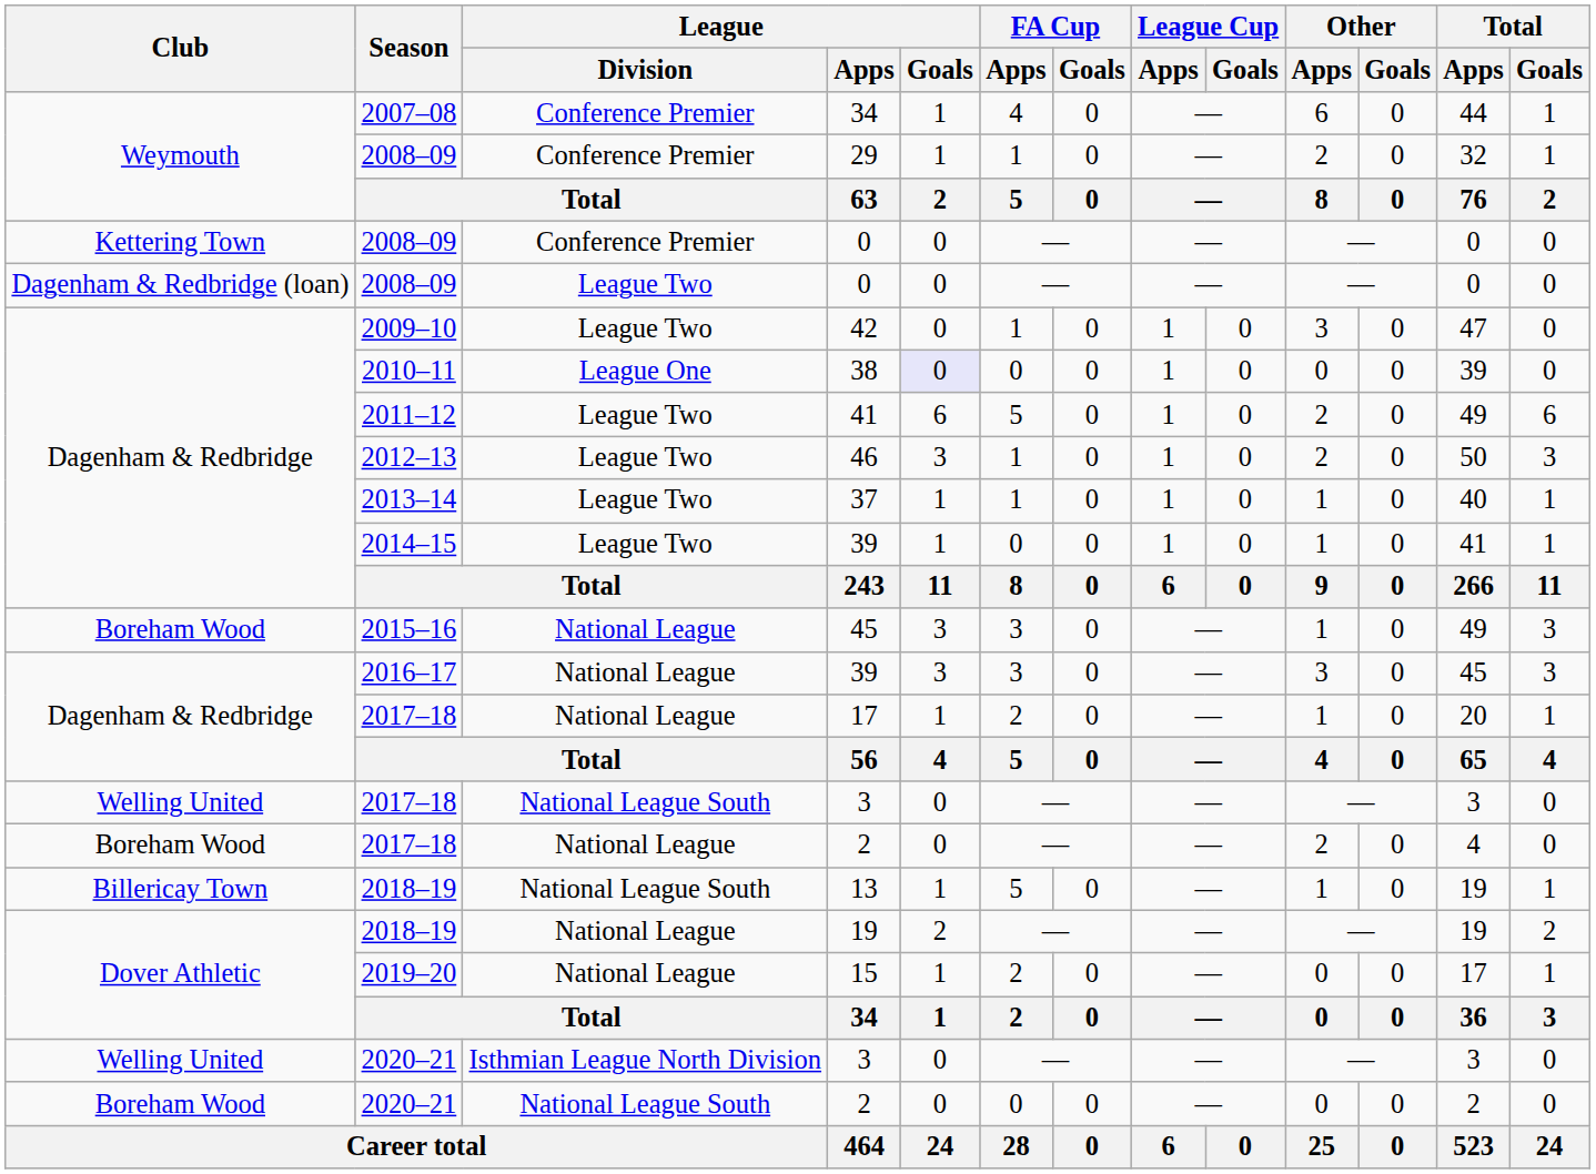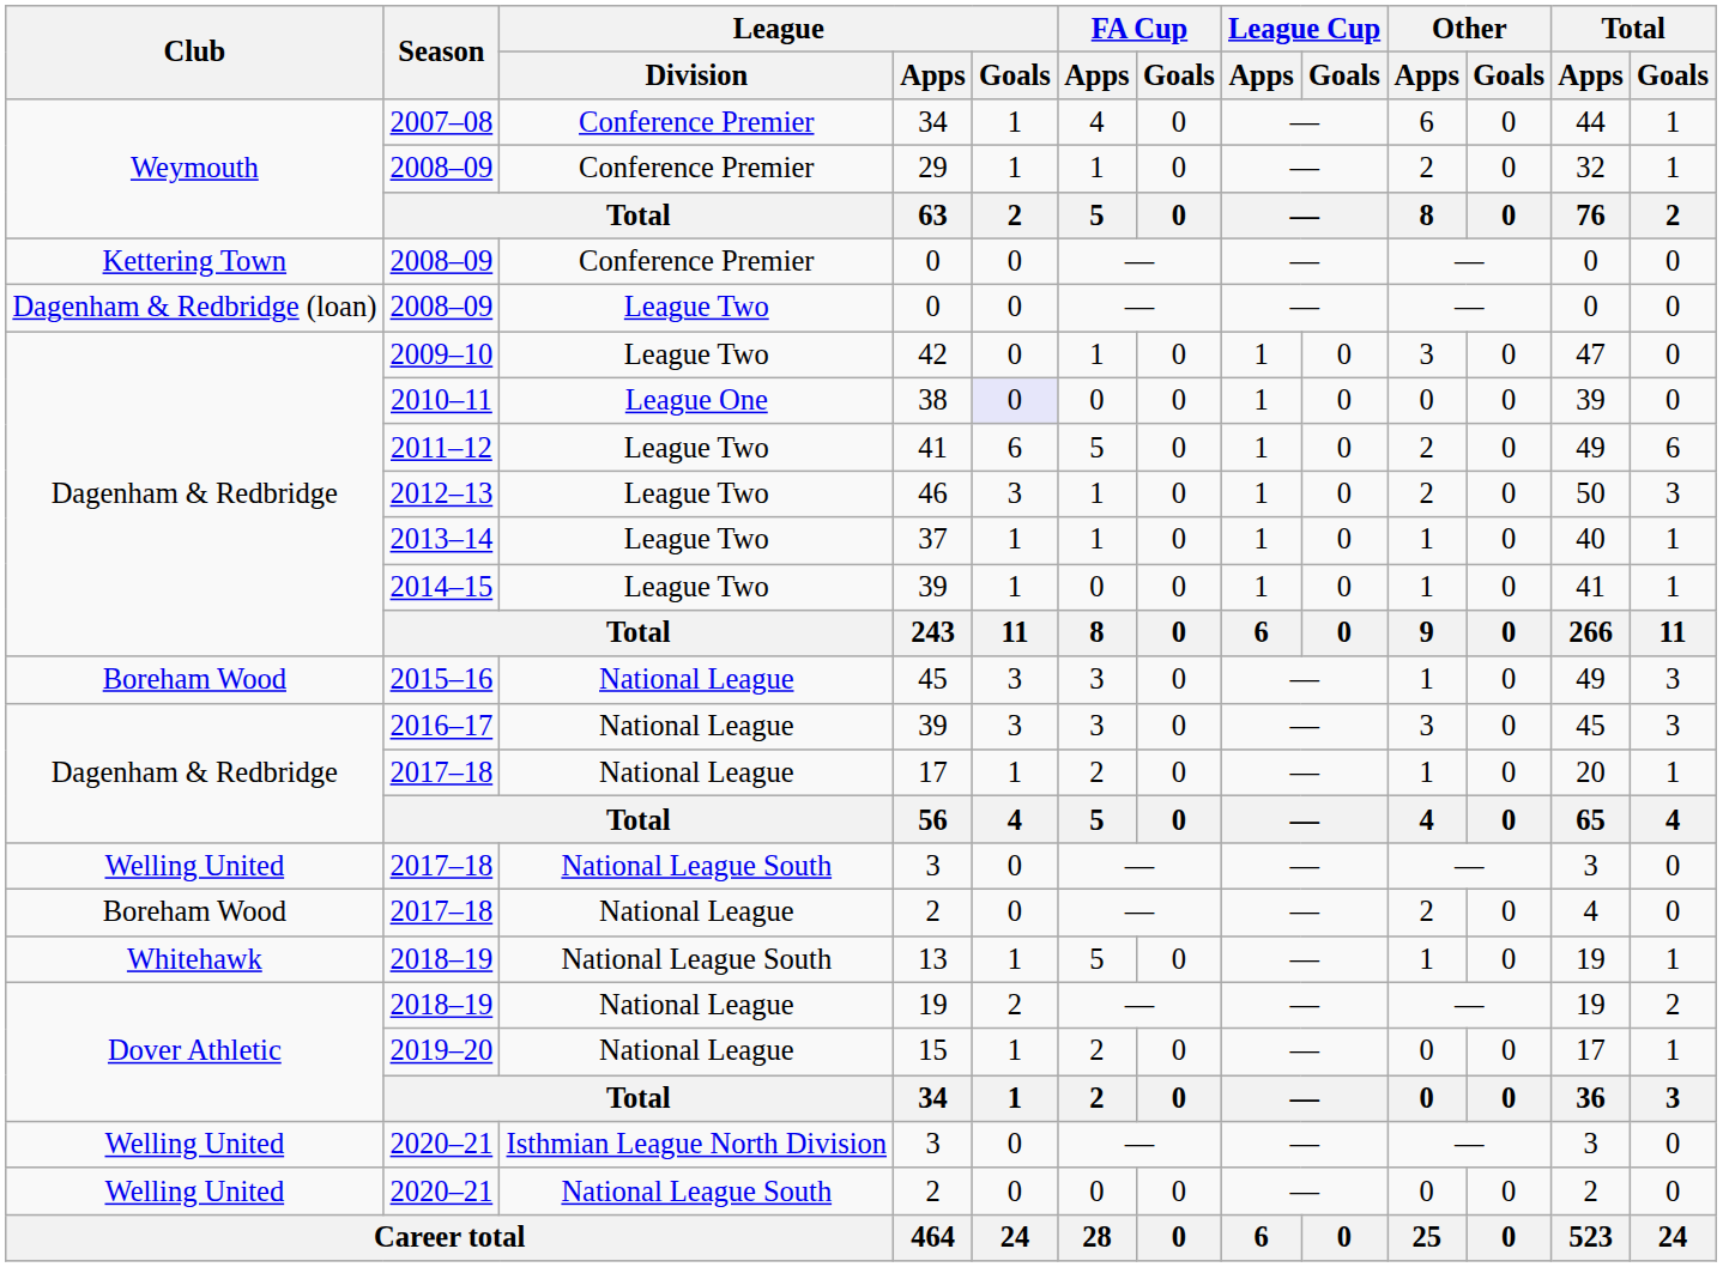 <table class="wikitable" style="text-align: center;">
 <tr>
 <th rowspan="2">Club</th>
 <th rowspan="2">Season</th>
 <th colspan="3">League</th>
 <th colspan="2"><a href='#'>FA Cup</a></th>
 <th colspan="2"><a href='#'>League Cup</a></th>
 <th colspan="2">Other</th>
 <th colspan="2">Total</th>
 </tr>
 <tr>
 <th>Division</th>
 <th>Apps</th>
 <th>Goals</th>
 <th>Apps</th>
 <th>Goals</th>
 <th>Apps</th>
 <th>Goals</th>
 <th>Apps</th>
 <th>Goals</th>
 <th>Apps</th>
 <th>Goals</th>
 </tr>
 <tr>
 <td rowspan="3"><a href='#'>Weymouth</a></td>
 <td><a href='#'>2007–08</a></td>
 <td><a href='#'>Conference Premier</a></td>
 <td>34</td>
 <td>1</td>
 <td>4</td>
 <td>0</td>
 <td colspan="2">—</td>
 <td>6</td>
 <td>0</td>
 <td>44</td>
 <td>1</td>
 </tr>
 <tr>
 <td><a href='#'>2008–09</a></td>
 <td>Conference Premier</td>
 <td>29</td>
 <td>1</td>
 <td>1</td>
 <td>0</td>
 <td colspan="2">—</td>
 <td>2</td>
 <td>0</td>
 <td>32</td>
 <td>1</td>
 </tr>
 <tr>
 <th colspan="2">Total</th>
 <th>63</th>
 <th>2</th>
 <th>5</th>
 <th>0</th>
 <th colspan="2">—</th>
 <th>8</th>
 <th>0</th>
 <th>76</th>
 <th>2</th>
 </tr>
 <tr>
 <td><a href='#'>Kettering Town</a></td>
 <td><a href='#'>2008–09</a></td>
 <td>Conference Premier</td>
 <td>0</td>
 <td>0</td>
 <td colspan="2">—</td>
 <td colspan="2">—</td>
 <td colspan="2">—</td>
 <td>0</td>
 <td>0</td>
 </tr>
 <tr>
 <td><a href='#'>Dagenham & Redbridge</a> (loan)</td>
 <td><a href='#'>2008–09</a></td>
 <td><a href='#'>League Two</a></td>
 <td>0</td>
 <td>0</td>
 <td colspan="2">—</td>
 <td colspan="2">—</td>
 <td colspan="2">—</td>
 <td>0</td>
 <td>0</td>
 </tr>
 <tr>
 <td rowspan="7">Dagenham & Redbridge</td>
 <td><a href='#'>2009–10</a></td>
 <td>League Two</td>
 <td>42</td>
 <td>0</td>
 <td>1</td>
 <td>0</td>
 <td>1</td>
 <td>0</td>
 <td>3</td>
 <td>0</td>
 <td>47</td>
 <td>0</td>
 </tr>
 <tr>
 <td><a href='#'>2010–11</a></td>
 <td><a href='#'>League One</a></td>
 <td>38</td>
 <td style="background: lavender;">0</td>
 <td>0</td>
 <td>0</td>
 <td>1</td>
 <td>0</td>
 <td>0</td>
 <td>0</td>
 <td>39</td>
 <td>0</td>
 </tr>
 <tr>
 <td><a href='#'>2011–12</a></td>
 <td>League Two</td>
 <td>41</td>
 <td>6</td>
 <td>5</td>
 <td>0</td>
 <td>1</td>
 <td>0</td>
 <td>2</td>
 <td>0</td>
 <td>49</td>
 <td>6</td>
 </tr>
 <tr>
 <td><a href='#'>2012–13</a></td>
 <td>League Two</td>
 <td>46</td>
 <td>3</td>
 <td>1</td>
 <td>0</td>
 <td>1</td>
 <td>0</td>
 <td>2</td>
 <td>0</td>
 <td>50</td>
 <td>3</td>
 </tr>
 <tr>
 <td><a href='#'>2013–14</a></td>
 <td>League Two</td>
 <td>37</td>
 <td>1</td>
 <td>1</td>
 <td>0</td>
 <td>1</td>
 <td>0</td>
 <td>1</td>
 <td>0</td>
 <td>40</td>
 <td>1</td>
 </tr>
 <tr>
 <td><a href='#'>2014–15</a></td>
 <td>League Two</td>
 <td>39</td>
 <td>1</td>
 <td>0</td>
 <td>0</td>
 <td>1</td>
 <td>0</td>
 <td>1</td>
 <td>0</td>
 <td>41</td>
 <td>1</td>
 </tr>
 <tr>
 <th colspan="2">Total</th>
 <th>243</th>
 <th>11</th>
 <th>8</th>
 <th>0</th>
 <th>6</th>
 <th>0</th>
 <th>9</th>
 <th>0</th>
 <th>266</th>
 <th>11</th>
 </tr>
 <tr>
 <td><a href='#'>Boreham Wood</a></td>
 <td><a href='#'>2015–16</a></td>
 <td><a href='#'>National League</a></td>
 <td>45</td>
 <td>3</td>
 <td>3</td>
 <td>0</td>
 <td colspan="2">—</td>
 <td>1</td>
 <td>0</td>
 <td>49</td>
 <td>3</td>
 </tr>
 <tr>
 <td rowspan="3">Dagenham & Redbridge</td>
 <td><a href='#'>2016–17</a></td>
 <td>National League</td>
 <td>39</td>
 <td>3</td>
 <td>3</td>
 <td>0</td>
 <td colspan="2">—</td>
 <td>3</td>
 <td>0</td>
 <td>45</td>
 <td>3</td>
 </tr>
 <tr>
 <td><a href='#'>2017–18</a></td>
 <td>National League</td>
 <td>17</td>
 <td>1</td>
 <td>2</td>
 <td>0</td>
 <td colspan="2">—</td>
 <td>1</td>
 <td>0</td>
 <td>20</td>
 <td>1</td>
 </tr>
 <tr>
 <th colspan="2">Total</th>
 <th>56</th>
 <th>4</th>
 <th>5</th>
 <th>0</th>
 <th colspan="2">—</th>
 <th>4</th>
 <th>0</th>
 <th>65</th>
 <th>4</th>
 </tr>
 <tr>
 <td><a href='#'>Welling United</a></td>
 <td><a href='#'>2017–18</a></td>
 <td><a href='#'>National League South</a></td>
 <td>3</td>
 <td>0</td>
 <td colspan="2">—</td>
 <td colspan="2">—</td>
 <td colspan="2">—</td>
 <td>3</td>
 <td>0</td>
 </tr>
 <tr>
 <td>Boreham Wood</td>
 <td><a href='#'>2017–18</a></td>
 <td>National League</td>
 <td>2</td>
 <td>0</td>
 <td colspan="2">—</td>
 <td colspan="2">—</td>
 <td>2</td>
 <td>0</td>
 <td>4</td>
 <td>0</td>
 </tr>
 <tr>
-<td><a href='#'>Billericay Town</a></td>
+<td><a href='#'>Whitehawk</a></td>
 <td><a href='#'>2018–19</a></td>
 <td>National League South</td>
 <td>13</td>
 <td>1</td>
 <td>5</td>
 <td>0</td>
 <td colspan="2">—</td>
 <td>1</td>
 <td>0</td>
 <td>19</td>
 <td>1</td>
 </tr>
 <tr>
 <td rowspan="3"><a href='#'>Dover Athletic</a></td>
 <td><a href='#'>2018–19</a></td>
 <td>National League</td>
 <td>19</td>
 <td>2</td>
 <td colspan="2">—</td>
 <td colspan="2">—</td>
 <td colspan="2">—</td>
 <td>19</td>
 <td>2</td>
 </tr>
 <tr>
 <td><a href='#'>2019–20</a></td>
 <td>National League</td>
 <td>15</td>
 <td>1</td>
 <td>2</td>
 <td>0</td>
 <td colspan="2">—</td>
 <td>0</td>
 <td>0</td>
 <td>17</td>
 <td>1</td>
 </tr>
 <tr>
 <th colspan="2">Total</th>
 <th>34</th>
 <th>1</th>
 <th>2</th>
 <th>0</th>
 <th colspan="2">—</th>
 <th>0</th>
 <th>0</th>
 <th>36</th>
 <th>3</th>
 </tr>
 <tr>
 <td><a href='#'>Welling United</a></td>
 <td><a href='#'>2020–21</a></td>
 <td><a href='#'>Isthmian League North Division</a></td>
 <td>3</td>
 <td>0</td>
 <td colspan="2">—</td>
 <td colspan="2">—</td>
 <td colspan="2">—</td>
 <td>3</td>
 <td>0</td>
 </tr>
 <tr>
-<td><a href='#'>Boreham Wood</a></td>
+<td><a href='#'>Welling United</a></td>
 <td><a href='#'>2020–21</a></td>
 <td><a href='#'>National League South</a></td>
 <td>2</td>
 <td>0</td>
 <td>0</td>
 <td>0</td>
 <td colspan="2">—</td>
 <td>0</td>
 <td>0</td>
 <td>2</td>
 <td>0</td>
 </tr>
 <tr>
 <th colspan="3">Career total</th>
 <th>464</th>
 <th>24</th>
 <th>28</th>
 <th>0</th>
 <th>6</th>
 <th>0</th>
 <th>25</th>
 <th>0</th>
 <th>523</th>
 <th>24</th>
 </tr>
 </table>
